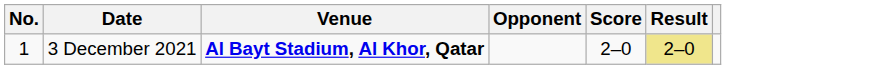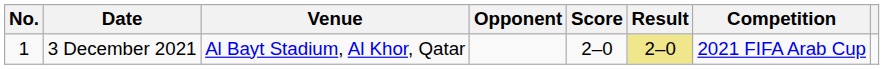 <table class="wikitable sortable">
 <tr>
 <th scope="col">No.</th>
 <th scope="col">Date</th>
 <th scope="col">Venue</th>
 <th scope="col">Opponent</th>
 <th scope="col">Score</th>
 <th scope="col">Result</th>
+<th scope="col">Competition</th>
 <th scope="col" class="unsortable"></th>
 </tr>
 <tr>
 <td align="center">1</td>
 <td>3 December 2021</td>
-<td><strong><a href='#'>Al Bayt Stadium</a>, <a href='#'>Al Khor</a>, Qatar</strong></td>
+<td><a href='#'>Al Bayt Stadium</a>, <a href='#'>Al Khor</a>, Qatar</td>
 <td></td>
 <td align="center">2–0</td>
 <td align="center" style="background: khaki;">2–0</td>
+<td><a href='#'>2021 FIFA Arab Cup</a></td>
 <td></td>
 </tr>
 </table>
